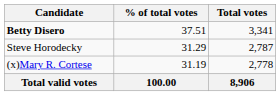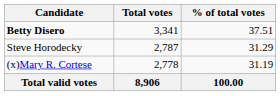 <table class="wikitable" width="400">
 <tr>
 <th align="left">Candidate</th>
+<th align="right">Total votes</th>
 <th align="right">% of total votes</th>
-<th align="right">Total votes</th>
 </tr>
 <tr>
 <td align="left"><strong>Betty Disero</strong></td>
+<td align="right">3,341</td>
 <td align="right">37.51</td>
-<td align="right">3,341</td>
 </tr>
 <tr>
 <td align="left">Steve Horodecky</td>
+<td align="right">2,787</td>
 <td align="right">31.29</td>
-<td align="right">2,787</td>
 </tr>
 <tr>
 <td align="left">(x)<a href='#'>Mary R. Cortese</a></td>
+<td align="right">2,778</td>
 <td align="right">31.19</td>
-<td align="right">2,778</td>
 </tr>
 <tr bgcolor="#EEEEEE">
 <th align="left">Total valid votes</th>
+<th align="right">8,906</th>
 <th align="right">100.00</th>
-<th align="right">8,906</th>
 </tr>
 </table>
